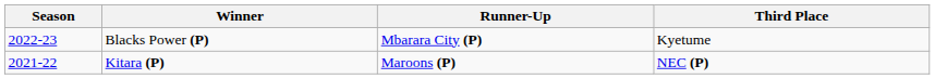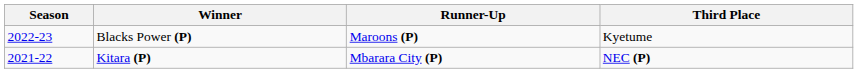 <table class="wikitable" style="width:80%; font-size:100%">
 <tr>
 <th width="100px">Season</th>
 <th width="300px">Winner</th>
 <th width="300px">Runner-Up</th>
 <th width="300px">Third Place</th>
 </tr>
 <tr>
 <td><a href='#'>2022-23</a></td>
 <td>Blacks Power <strong>(P)</strong></td>
-<td><a href='#'>Mbarara City</a> <strong>(P)</strong></td>
+<td><a href='#'>Maroons</a> <strong>(P)</strong></td>
 <td>Kyetume</td>
 </tr>
 <tr>
 <td><a href='#'>2021-22</a></td>
 <td><a href='#'>Kitara</a> <strong>(P)</strong></td>
-<td><a href='#'>Maroons</a> <strong>(P)</strong></td>
+<td><a href='#'>Mbarara City</a> <strong>(P)</strong></td>
 <td><a href='#'>NEC</a> <strong>(P)</strong></td>
 </tr>
 </table>
